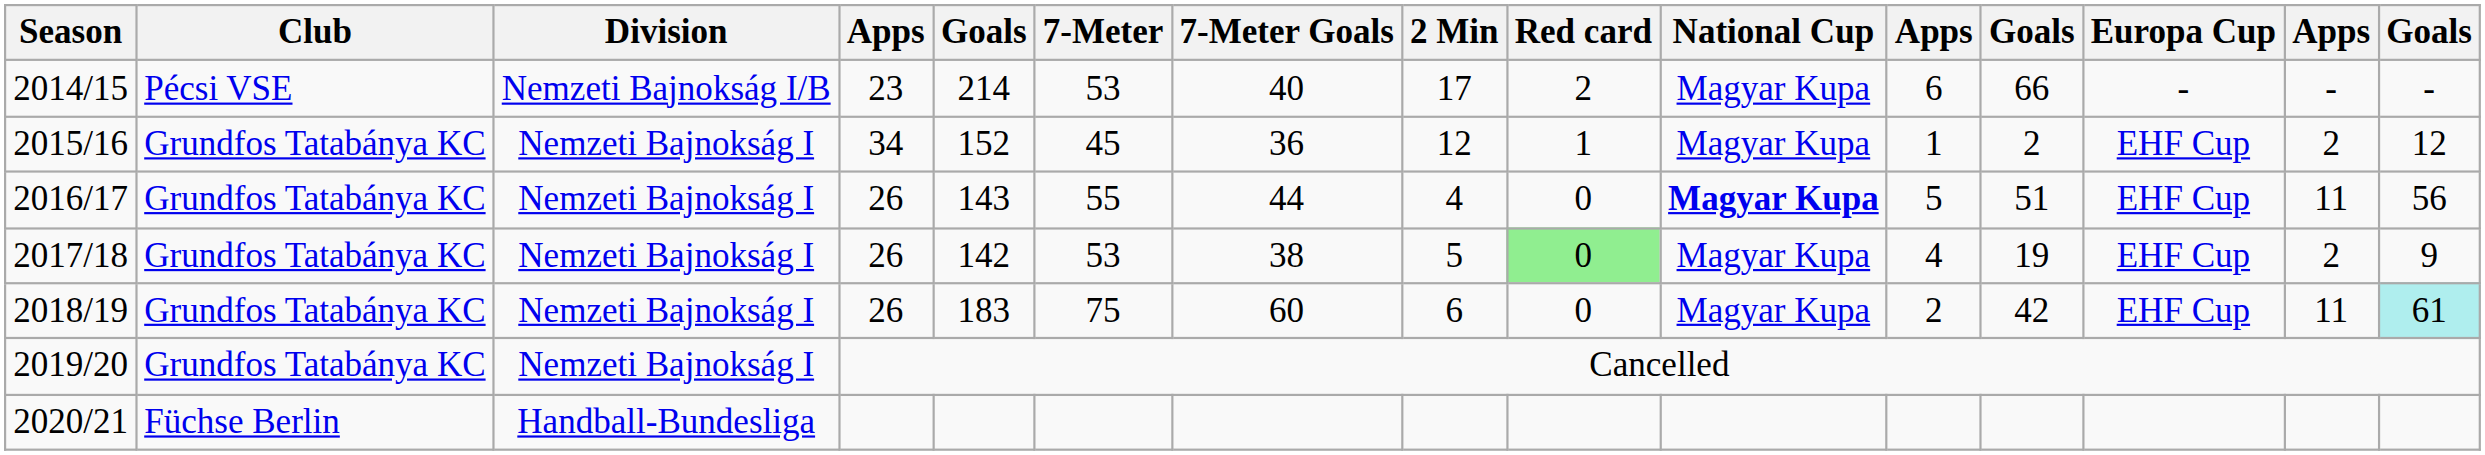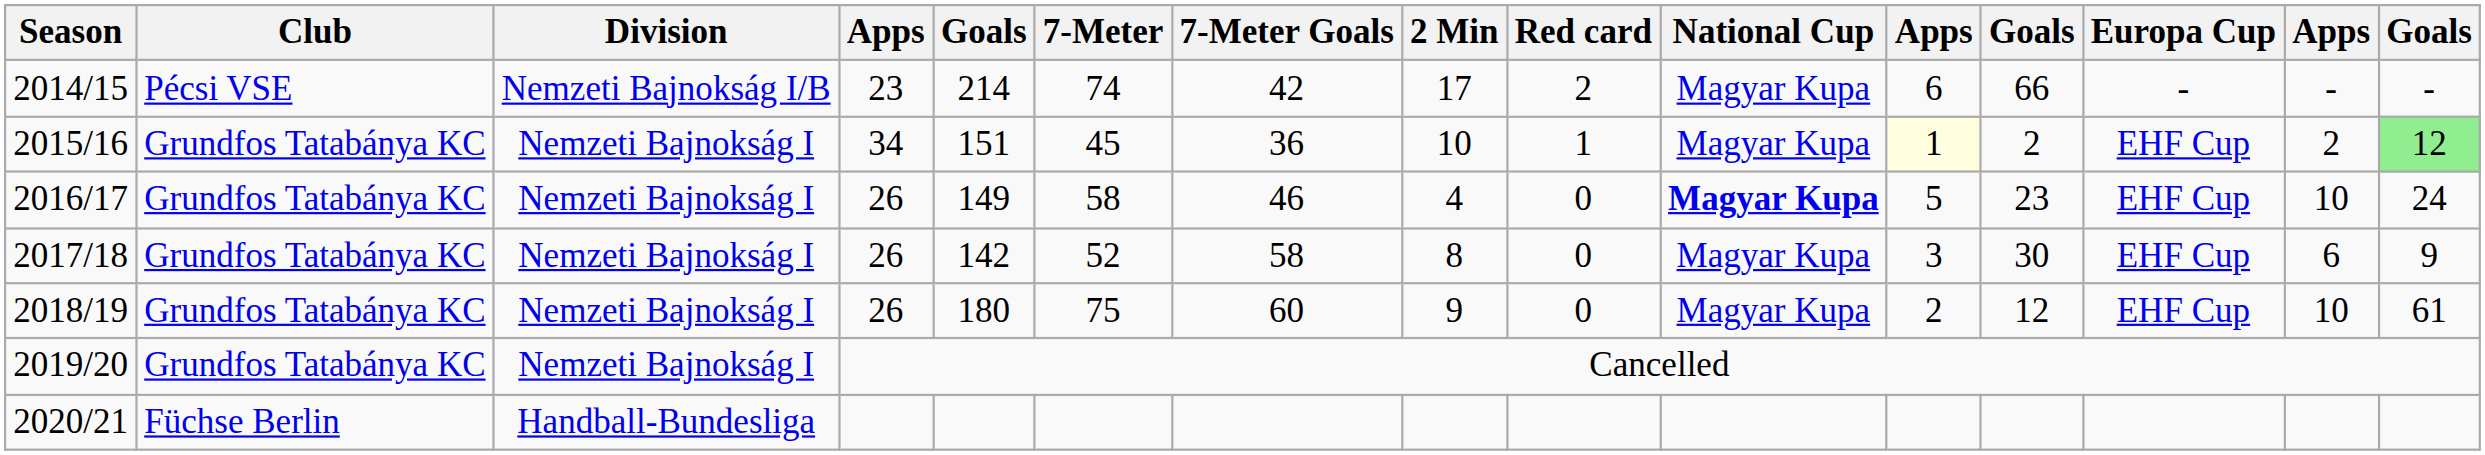 <table class="wikitable">
 <tr>
 <th>Season</th>
 <th>Club</th>
 <th>Division</th>
 <th>Apps</th>
 <th>Goals</th>
 <th>7-Meter</th>
 <th>7-Meter Goals</th>
 <th>2 Min</th>
 <th>Red card</th>
 <th>National Cup</th>
 <th>Apps</th>
 <th>Goals</th>
 <th>Europa Cup</th>
 <th>Apps</th>
 <th>Goals</th>
 </tr>
 <tr>
 <td>2014/15</td>
 <td><a href='#'>Pécsi VSE</a></td>
 <td align="center"><a href='#'>Nemzeti Bajnokság I/B</a></td>
 <td align="center">23</td>
 <td align="center">214</td>
-<td align="center">53</td>
-<td align="center">40</td>
+<td align="center">74</td>
+<td align="center">42</td>
 <td align="center">17</td>
 <td align="center">2</td>
 <td align="center"><a href='#'>Magyar Kupa</a></td>
 <td align="center">6</td>
 <td align="center">66</td>
 <td align="center">-</td>
 <td align="center">-</td>
 <td align="center">-</td>
 </tr>
 <tr>
 <td>2015/16</td>
 <td><a href='#'>Grundfos Tatabánya KC</a></td>
 <td align="center"><a href='#'>Nemzeti Bajnokság I</a></td>
 <td align="center">34</td>
-<td align="center">152</td>
+<td align="center">151</td>
 <td align="center">45</td>
 <td align="center">36</td>
-<td align="center">12</td>
+<td align="center">10</td>
 <td align="center">1</td>
 <td align="center"><a href='#'>Magyar Kupa</a></td>
-<td align="center">1</td>
+<td align="center" style="background: lightyellow;">1</td>
 <td align="center">2</td>
 <td align="center"><a href='#'>EHF Cup</a></td>
 <td align="center">2</td>
-<td align="center">12</td>
+<td align="center" style="background: lightgreen;">12</td>
 </tr>
 <tr>
 <td>2016/17</td>
 <td><a href='#'>Grundfos Tatabánya KC</a></td>
 <td align="center"><a href='#'>Nemzeti Bajnokság I</a></td>
 <td align="center">26</td>
-<td align="center">143</td>
-<td align="center">55</td>
-<td align="center">44</td>
+<td align="center">149</td>
+<td align="center">58</td>
+<td align="center">46</td>
 <td align="center">4</td>
 <td align="center">0</td>
 <td align="center"><strong><a href='#'>Magyar Kupa</a></strong></td>
 <td align="center">5</td>
-<td align="center">51</td>
+<td align="center">23</td>
 <td align="center"><a href='#'>EHF Cup</a></td>
-<td align="center">11</td>
-<td align="center">56</td>
+<td align="center">10</td>
+<td align="center">24</td>
 </tr>
 <tr>
 <td>2017/18</td>
 <td><a href='#'>Grundfos Tatabánya KC</a></td>
 <td align="center"><a href='#'>Nemzeti Bajnokság I</a></td>
 <td align="center">26</td>
 <td align="center">142</td>
-<td align="center">53</td>
-<td align="center">38</td>
-<td align="center">5</td>
-<td align="center" style="background: lightgreen;">0</td>
+<td align="center">52</td>
+<td align="center">58</td>
+<td align="center">8</td>
+<td align="center">0</td>
 <td align="center"><a href='#'>Magyar Kupa</a></td>
-<td align="center">4</td>
-<td align="center">19</td>
+<td align="center">3</td>
+<td align="center">30</td>
 <td align="center"><a href='#'>EHF Cup</a></td>
-<td align="center">2</td>
+<td align="center">6</td>
 <td align="center">9</td>
 </tr>
 <tr>
 <td>2018/19</td>
 <td><a href='#'>Grundfos Tatabánya KC</a></td>
 <td align="center"><a href='#'>Nemzeti Bajnokság I</a></td>
 <td align="center">26</td>
-<td align="center">183</td>
+<td align="center">180</td>
 <td align="center">75</td>
 <td align="center">60</td>
-<td align="center">6</td>
+<td align="center">9</td>
 <td align="center">0</td>
 <td align="center"><a href='#'>Magyar Kupa</a></td>
 <td align="center">2</td>
-<td align="center">42</td>
+<td align="center">12</td>
 <td align="center"><a href='#'>EHF Cup</a></td>
-<td align="center">11</td>
-<td align="center" style="background: paleturquoise;">61</td>
+<td align="center">10</td>
+<td align="center">61</td>
 </tr>
 <tr>
 <td>2019/20</td>
 <td><a href='#'>Grundfos Tatabánya KC</a></td>
 <td align="center"><a href='#'>Nemzeti Bajnokság I</a></td>
 <td align=center colspan=12>Cancelled</td>
 </tr>
 <tr>
 <td>2020/21</td>
 <td><a href='#'>Füchse Berlin</a></td>
 <td align="center"><a href='#'>Handball-Bundesliga</a></td>
 <td align="center"></td>
 <td align="center"></td>
 <td align="center"></td>
 <td align="center"></td>
 <td align="center"></td>
 <td align="center"></td>
 <td align="center"></td>
 <td align="center"></td>
 <td align="center"></td>
 <td align="center"></td>
 <td align="center"></td>
 <td align="center"></td>
 </tr>
 </table>
